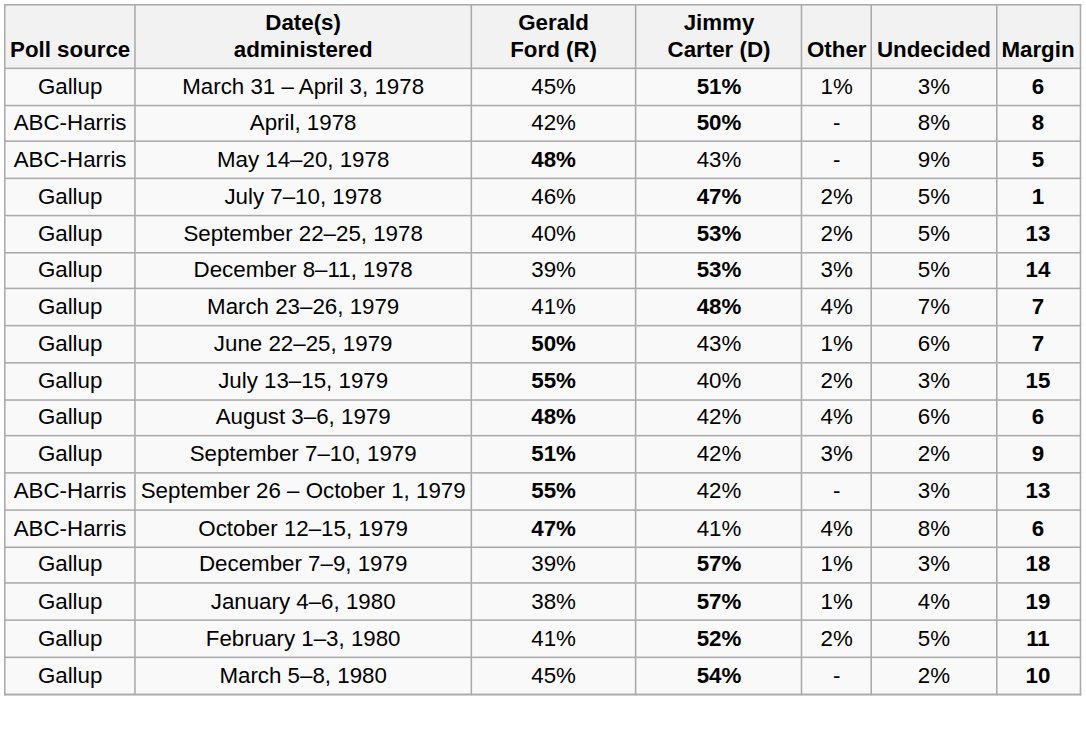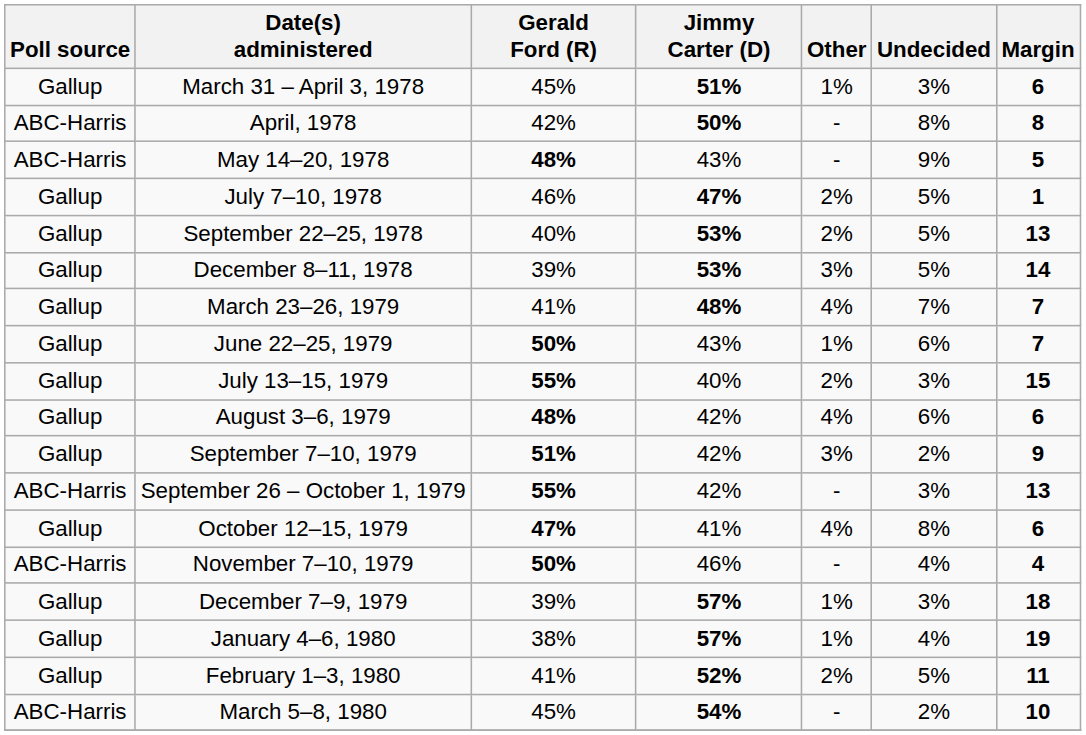 <table class="wikitable sortable" style="text-align:center;font-size:90%;line-height:17px">
 <tr valign= bottom>
 <th>Poll source</th>
 <th>Date(s)<br>administered</th>
 <th class="unsortable" style="width:100px;">Gerald<br>Ford (R)</th>
 <th class="unsortable" style="width:100px;">Jimmy<br>Carter (D)</th>
 <th class="unsortable">Other</th>
 <th class="unsortable">Undecided</th>
 <th>Margin</th>
 </tr>
 <tr>
 <td align="center">Gallup</td>
 <td align="center">March 31 – April 3, 1978</td>
 <td align="center">45%</td>
 <td><strong>51%</strong></td>
 <td align="center">1%</td>
 <td align="center">3%</td>
 <td><strong>6</strong></td>
 </tr>
 <tr>
 <td align="center">ABC-Harris</td>
 <td align="center">April, 1978</td>
 <td align="center">42%</td>
 <td><strong>50%</strong></td>
 <td align="center">-</td>
 <td align="center">8%</td>
 <td><strong>8</strong></td>
 </tr>
 <tr>
 <td align="center">ABC-Harris</td>
 <td align="center">May 14–20, 1978</td>
 <td><strong>48%</strong></td>
 <td align="center">43%</td>
 <td align="center">-</td>
 <td align="center">9%</td>
 <td><strong>5</strong></td>
 </tr>
 <tr>
 <td align="center">Gallup</td>
 <td align="center">July 7–10, 1978</td>
 <td align="center">46%</td>
 <td><strong>47%</strong></td>
 <td align="center">2%</td>
 <td align="center">5%</td>
 <td><strong>1</strong></td>
 </tr>
 <tr>
 <td align="center">Gallup</td>
 <td align="center">September 22–25, 1978</td>
 <td align="center">40%</td>
 <td><strong>53%</strong></td>
 <td align="center">2%</td>
 <td align="center">5%</td>
 <td><strong>13</strong></td>
 </tr>
 <tr>
 <td align="center">Gallup</td>
 <td align="center">December 8–11, 1978</td>
 <td align="center">39%</td>
 <td><strong>53%</strong></td>
 <td align="center">3%</td>
 <td align="center">5%</td>
 <td><strong>14</strong></td>
 </tr>
 <tr>
 <td align="center">Gallup</td>
 <td align="center">March 23–26, 1979</td>
 <td align="center">41%</td>
 <td><strong>48%</strong></td>
 <td align="center">4%</td>
 <td align="center">7%</td>
 <td><strong>7</strong></td>
 </tr>
 <tr>
 <td align="center">Gallup</td>
 <td align="center">June 22–25, 1979</td>
 <td><strong>50%</strong></td>
 <td align="center">43%</td>
 <td align="center">1%</td>
 <td align="center">6%</td>
 <td><strong>7</strong></td>
 </tr>
 <tr>
 <td align="center">Gallup</td>
 <td align="center">July 13–15, 1979</td>
 <td><strong>55%</strong></td>
 <td align="center">40%</td>
 <td align="center">2%</td>
 <td align="center">3%</td>
 <td><strong>15</strong></td>
 </tr>
 <tr>
 <td align="center">Gallup</td>
 <td align="center">August 3–6, 1979</td>
 <td><strong>48%</strong></td>
 <td align="center">42%</td>
 <td align="center">4%</td>
 <td align="center">6%</td>
 <td><strong>6</strong></td>
 </tr>
 <tr>
 <td align="center">Gallup</td>
 <td align="center">September 7–10, 1979</td>
 <td><strong>51%</strong></td>
 <td align="center">42%</td>
 <td align="center">3%</td>
 <td align="center">2%</td>
 <td><strong>9</strong></td>
 </tr>
 <tr>
 <td align="center">ABC-Harris</td>
 <td align="center">September 26 – October 1, 1979</td>
 <td><strong>55%</strong></td>
 <td align="center">42%</td>
 <td align="center">-</td>
 <td align="center">3%</td>
 <td><strong>13</strong></td>
 </tr>
 <tr>
-<td align="center">ABC-Harris</td>
+<td align="center">Gallup</td>
 <td align="center">October 12–15, 1979</td>
 <td><strong>47%</strong></td>
 <td align="center">41%</td>
 <td align="center">4%</td>
 <td align="center">8%</td>
 <td><strong>6</strong></td>
+</tr>
+<tr>
+<td align="center">ABC-Harris</td>
+<td align="center">November 7–10, 1979</td>
+<td><strong>50%</strong></td>
+<td align="center">46%</td>
+<td align="center">-</td>
+<td align="center">4%</td>
+<td><strong>4</strong></td>
 </tr>
 <tr>
 <td align="center">Gallup</td>
 <td align="center">December 7–9, 1979</td>
 <td align="center">39%</td>
 <td><strong>57%</strong></td>
 <td align="center">1%</td>
 <td align="center">3%</td>
 <td><strong>18</strong></td>
 </tr>
 <tr>
 <td align="center">Gallup</td>
 <td align="center">January 4–6, 1980</td>
 <td align="center">38%</td>
 <td><strong>57%</strong></td>
 <td align="center">1%</td>
 <td align="center">4%</td>
 <td><strong>19</strong></td>
 </tr>
 <tr>
 <td align="center">Gallup</td>
 <td align="center">February 1–3, 1980</td>
 <td align="center">41%</td>
 <td><strong>52%</strong></td>
 <td align="center">2%</td>
 <td align="center">5%</td>
 <td><strong>11</strong></td>
 </tr>
 <tr>
-<td align="center">Gallup</td>
+<td align="center">ABC-Harris</td>
 <td align="center">March 5–8, 1980</td>
 <td align="center">45%</td>
 <td><strong>54%</strong></td>
 <td align="center">-</td>
 <td align="center">2%</td>
 <td><strong>10</strong></td>
 </tr>
 <tr>
 </tr>
 </table>
